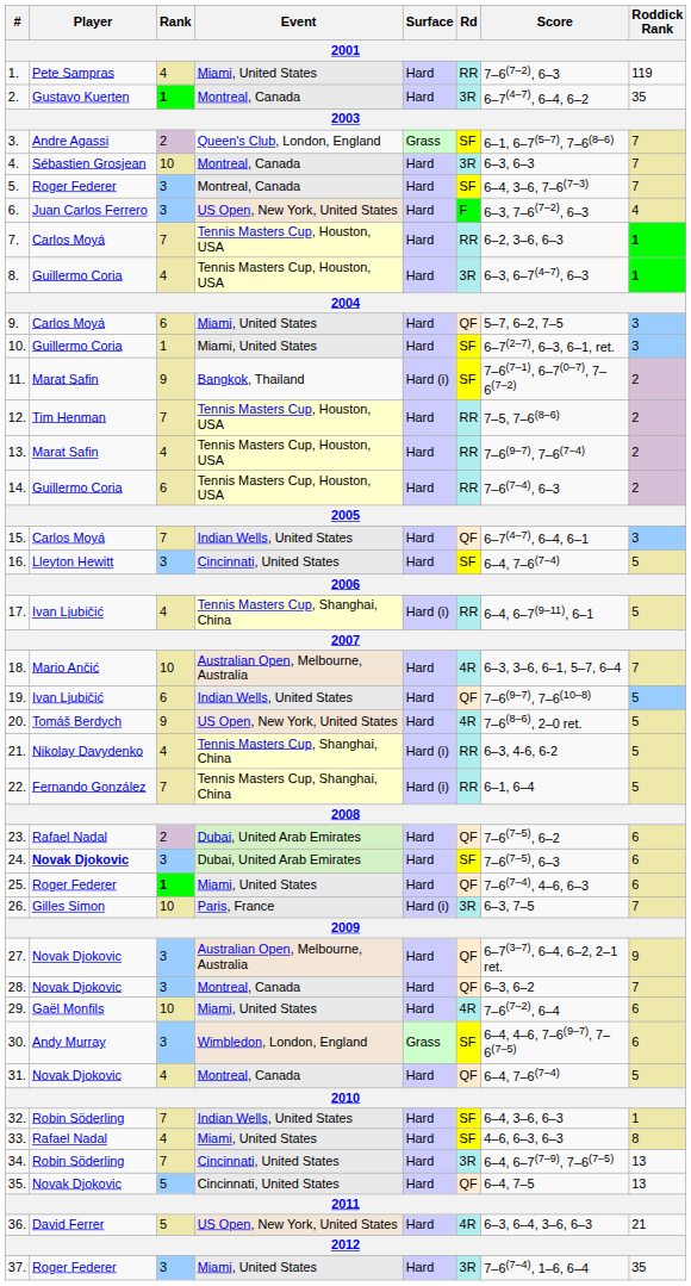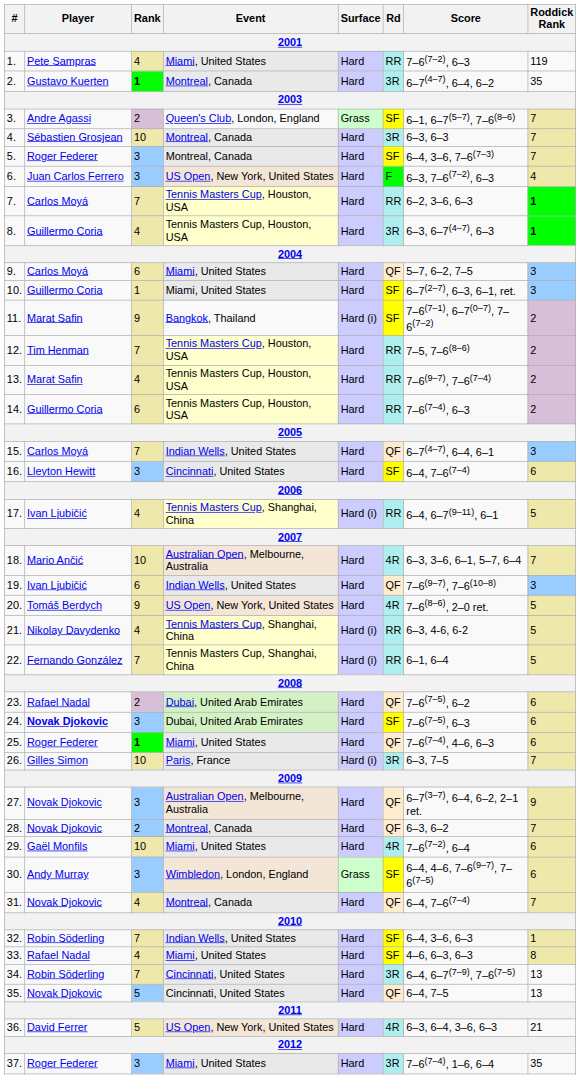 <table class="wikitable sortable">
 <tr>
 <th>#</th>
 <th width=150>Player</th>
 <th>Rank</th>
 <th width=250>Event</th>
 <th>Surface</th>
 <th>Rd</th>
 <th width=175>Score</th>
 <th>Roddick<br>Rank</th>
 </tr>
 <tr>
 <th colspan=8><a href='#'>2001</a></th>
 </tr>
 <tr>
 <td>1.</td>
 <td> <a href='#'>Pete Sampras</a></td>
 <td bgcolor=EEE8AA>4</td>
 <td bgcolor=e9e9e9><a href='#'>Miami</a>, United States</td>
 <td bgcolor=CCCCFF>Hard</td>
 <td bgcolor=afeeee>RR</td>
 <td>7–6<sup>(7–2)</sup>, 6–3</td>
 <td>119</td>
 </tr>
 <tr>
 <td>2.</td>
 <td> <a href='#'>Gustavo Kuerten</a></td>
 <td bgcolor=lime><strong>1</strong></td>
 <td bgcolor=e9e9e9><a href='#'>Montreal</a>, Canada</td>
 <td bgcolor=CCCCFF>Hard</td>
 <td bgcolor=afeeee>3R</td>
 <td>6–7<sup>(4–7)</sup>, 6–4, 6–2</td>
 <td>35</td>
 </tr>
 <tr>
 <th colspan=8><a href='#'>2003</a></th>
 </tr>
 <tr>
 <td>3.</td>
 <td> <a href='#'>Andre Agassi</a></td>
 <td bgcolor=thistle>2</td>
 <td><a href='#'>Queen's Club</a>, London, England</td>
 <td bgcolor=CCFFCC>Grass</td>
 <td bgcolor=yellow>SF</td>
 <td>6–1, 6–7<sup>(5–7)</sup>, 7–6<sup>(8–6)</sup></td>
 <td bgcolor=EEE8AA>7</td>
 </tr>
 <tr>
 <td>4.</td>
 <td> <a href='#'>Sébastien Grosjean</a></td>
 <td bgcolor=EEE8AA>10</td>
 <td bgcolor=e9e9e9><a href='#'>Montreal</a>, Canada</td>
 <td bgcolor=CCCCFF>Hard</td>
 <td bgcolor=afeeee>3R</td>
 <td>6–3, 6–3</td>
 <td bgcolor=EEE8AA>7</td>
 </tr>
 <tr>
 <td>5.</td>
 <td> <a href='#'>Roger Federer</a></td>
 <td bgcolor=99ccff>3</td>
 <td bgcolor=e9e9e9>Montreal, Canada</td>
 <td bgcolor=CCCCFF>Hard</td>
 <td bgcolor=yellow>SF</td>
 <td>6–4, 3–6, 7–6<sup>(7–3)</sup></td>
 <td bgcolor=EEE8AA>7</td>
 </tr>
 <tr>
 <td>6.</td>
 <td> <a href='#'>Juan Carlos Ferrero</a></td>
 <td bgcolor=99ccff>3</td>
 <td bgcolor=f3e6d7><a href='#'>US Open</a>, New York, United States</td>
 <td bgcolor=CCCCFF>Hard</td>
 <td bgcolor=lime>F</td>
 <td>6–3, 7–6<sup>(7–2)</sup>, 6–3</td>
 <td bgcolor=EEE8AA>4</td>
 </tr>
 <tr>
 <td>7.</td>
 <td> <a href='#'>Carlos Moyá</a></td>
 <td bgcolor=EEE8AA>7</td>
 <td bgcolor=ffffcc><a href='#'>Tennis Masters Cup</a>, Houston, USA</td>
 <td bgcolor=CCCCFF>Hard</td>
 <td bgcolor=afeeee>RR</td>
 <td>6–2, 3–6, 6–3</td>
 <td bgcolor=lime><strong>1</strong></td>
 </tr>
 <tr>
 <td>8.</td>
 <td> <a href='#'>Guillermo Coria</a></td>
 <td bgcolor=EEE8AA>4</td>
 <td bgcolor=ffffcc>Tennis Masters Cup, Houston, USA</td>
 <td bgcolor=CCCCFF>Hard</td>
 <td bgcolor=afeeee>3R</td>
 <td>6–3, 6–7<sup>(4–7)</sup>, 6–3</td>
 <td bgcolor=lime><strong>1</strong></td>
 </tr>
 <tr>
 <th colspan=8><a href='#'>2004</a></th>
 </tr>
 <tr>
 <td>9.</td>
 <td> <a href='#'>Carlos Moyá</a></td>
 <td bgcolor=EEE8AA>6</td>
 <td bgcolor=e9e9e9><a href='#'>Miami</a>, United States</td>
 <td bgcolor=CCCCFF>Hard</td>
 <td bgcolor=ffebcd>QF</td>
 <td>5–7, 6–2, 7–5</td>
 <td bgcolor=99ccff>3</td>
 </tr>
 <tr>
 <td>10.</td>
 <td> <a href='#'>Guillermo Coria</a></td>
 <td bgcolor=EEE8AA>1</td>
 <td bgcolor=e9e9e9>Miami, United States</td>
 <td bgcolor=CCCCFF>Hard</td>
 <td bgcolor=yellow>SF</td>
 <td>6–7<sup>(2–7)</sup>, 6–3, 6–1, ret.</td>
 <td bgcolor=99ccff>3</td>
 </tr>
 <tr>
 <td>11.</td>
 <td> <a href='#'>Marat Safin</a></td>
 <td bgcolor=EEE8AA>9</td>
 <td><a href='#'>Bangkok</a>, Thailand</td>
 <td bgcolor=CCCCFF>Hard (i)</td>
 <td bgcolor=yellow>SF</td>
 <td>7–6<sup>(7–1)</sup>, 6–7<sup>(0–7)</sup>, 7–6<sup>(7–2)</sup></td>
 <td bgcolor=thistle>2</td>
 </tr>
 <tr>
 <td>12.</td>
 <td> <a href='#'>Tim Henman</a></td>
 <td bgcolor=EEE8AA>7</td>
 <td bgcolor=ffffcc><a href='#'>Tennis Masters Cup</a>, Houston, USA</td>
 <td bgcolor=CCCCFF>Hard</td>
 <td bgcolor=afeeee>RR</td>
 <td>7–5, 7–6<sup>(8–6)</sup></td>
 <td bgcolor=thistle>2</td>
 </tr>
 <tr>
 <td>13.</td>
 <td> <a href='#'>Marat Safin</a></td>
 <td bgcolor=EEE8AA>4</td>
 <td bgcolor=ffffcc>Tennis Masters Cup, Houston, USA</td>
 <td bgcolor=CCCCFF>Hard</td>
 <td bgcolor=afeeee>RR</td>
 <td>7–6<sup>(9–7)</sup>, 7–6<sup>(7–4)</sup></td>
 <td bgcolor=thistle>2</td>
 </tr>
 <tr>
 <td>14.</td>
 <td> <a href='#'>Guillermo Coria</a></td>
 <td bgcolor=EEE8AA>6</td>
 <td bgcolor=ffffcc>Tennis Masters Cup, Houston, USA</td>
 <td bgcolor=CCCCFF>Hard</td>
 <td bgcolor=afeeee>RR</td>
 <td>7–6<sup>(7–4)</sup>, 6–3</td>
 <td bgcolor=thistle>2</td>
 </tr>
 <tr>
 <th colspan=8><a href='#'>2005</a></th>
 </tr>
 <tr>
 <td>15.</td>
 <td> <a href='#'>Carlos Moyá</a></td>
 <td bgcolor=EEE8AA>7</td>
 <td bgcolor=e9e9e9><a href='#'>Indian Wells</a>, United States</td>
 <td bgcolor=CCCCFF>Hard</td>
 <td bgcolor=ffebcd>QF</td>
 <td>6–7<sup>(4–7)</sup>, 6–4, 6–1</td>
 <td bgcolor=99ccff>3</td>
 </tr>
 <tr>
 <td>16.</td>
 <td> <a href='#'>Lleyton Hewitt</a></td>
 <td bgcolor=99ccff>3</td>
 <td bgcolor=e9e9e9><a href='#'>Cincinnati</a>, United States</td>
 <td bgcolor=CCCCFF>Hard</td>
 <td bgcolor=yellow>SF</td>
 <td>6–4, 7–6<sup>(7–4)</sup></td>
-<td bgcolor=EEE8AA>5</td>
+<td bgcolor=EEE8AA>6</td>
 </tr>
 <tr>
 <th colspan=8><a href='#'>2006</a></th>
 </tr>
 <tr>
 <td>17.</td>
 <td> <a href='#'>Ivan Ljubičić</a></td>
 <td bgcolor=EEE8AA>4</td>
 <td bgcolor=ffffcc><a href='#'>Tennis Masters Cup</a>, Shanghai, China</td>
 <td bgcolor=CCCCFF>Hard (i)</td>
 <td bgcolor=afeeee>RR</td>
 <td>6–4, 6–7<sup>(9–11)</sup>, 6–1</td>
 <td bgcolor=EEE8AA>5</td>
 </tr>
 <tr>
 <th colspan=8><a href='#'>2007</a></th>
 </tr>
 <tr>
 <td>18.</td>
 <td> <a href='#'>Mario Ančić</a></td>
 <td bgcolor=EEE8AA>10</td>
 <td bgcolor=f3e6d7><a href='#'>Australian Open</a>, Melbourne, Australia</td>
 <td bgcolor=CCCCFF>Hard</td>
 <td bgcolor=afeeee>4R</td>
 <td>6–3, 3–6, 6–1, 5–7, 6–4</td>
 <td bgcolor=EEE8AA>7</td>
 </tr>
 <tr>
 <td>19.</td>
 <td> <a href='#'>Ivan Ljubičić</a></td>
 <td bgcolor=EEE8AA>6</td>
 <td bgcolor=e9e9e9><a href='#'>Indian Wells</a>, United States</td>
 <td bgcolor=CCCCFF>Hard</td>
 <td bgcolor=ffebcd>QF</td>
 <td>7–6<sup>(9–7)</sup>, 7–6<sup>(10–8)</sup></td>
-<td bgcolor=99ccff>5</td>
+<td bgcolor=99ccff>3</td>
 </tr>
 <tr>
 <td>20.</td>
 <td> <a href='#'>Tomáš Berdych</a></td>
 <td bgcolor=EEE8AA>9</td>
 <td bgcolor=f3e6d7><a href='#'>US Open</a>, New York, United States</td>
 <td bgcolor=CCCCFF>Hard</td>
 <td bgcolor=afeeee>4R</td>
 <td>7–6<sup>(8–6)</sup>, 2–0 ret.</td>
 <td bgcolor=EEE8AA>5</td>
 </tr>
 <tr>
 <td>21.</td>
 <td> <a href='#'>Nikolay Davydenko</a></td>
 <td bgcolor=EEE8AA>4</td>
 <td bgcolor=ffffcc><a href='#'>Tennis Masters Cup</a>, Shanghai, China</td>
 <td bgcolor=CCCCFF>Hard (i)</td>
 <td bgcolor=afeeee>RR</td>
 <td>6–3, 4-6, 6-2</td>
 <td bgcolor=EEE8AA>5</td>
 </tr>
 <tr>
 <td>22.</td>
 <td> <a href='#'>Fernando González</a></td>
 <td bgcolor=EEE8AA>7</td>
 <td bgcolor=ffffcc>Tennis Masters Cup, Shanghai, China</td>
 <td bgcolor=CCCCFF>Hard (i)</td>
 <td bgcolor=afeeee>RR</td>
 <td>6–1, 6–4</td>
 <td bgcolor=EEE8AA>5</td>
 </tr>
 <tr>
 <th colspan=8><a href='#'>2008</a></th>
 </tr>
 <tr>
 <td>23.</td>
 <td> <a href='#'>Rafael Nadal</a></td>
 <td bgcolor=thistle>2</td>
 <td bgcolor=d4f1c5><a href='#'>Dubai</a>, United Arab Emirates</td>
 <td bgcolor=CCCCFF>Hard</td>
 <td bgcolor=ffebcd>QF</td>
 <td>7–6<sup>(7–5)</sup>, 6–2</td>
 <td bgcolor=EEE8AA>6</td>
 </tr>
 <tr>
 <td>24.</td>
 <td><strong> <a href='#'>Novak Djokovic</a></strong></td>
 <td bgcolor=99ccff>3</td>
 <td bgcolor=d4f1c5>Dubai, United Arab Emirates</td>
 <td bgcolor=CCCCFF>Hard</td>
 <td bgcolor=yellow>SF</td>
 <td>7–6<sup>(7–5)</sup>, 6–3</td>
 <td bgcolor=EEE8AA>6</td>
 </tr>
 <tr>
 <td>25.</td>
 <td> <a href='#'>Roger Federer</a></td>
 <td bgcolor=lime><strong>1</strong></td>
 <td bgcolor=e9e9e9><a href='#'>Miami</a>, United States</td>
 <td bgcolor=CCCCFF>Hard</td>
 <td bgcolor=ffebcd>QF</td>
 <td>7–6<sup>(7–4)</sup>, 4–6, 6–3</td>
 <td bgcolor=EEE8AA>6</td>
 </tr>
 <tr>
 <td>26.</td>
 <td> <a href='#'>Gilles Simon</a></td>
 <td bgcolor=EEE8AA>10</td>
 <td bgcolor=e9e9e9><a href='#'>Paris</a>, France</td>
 <td bgcolor=CCCCFF>Hard (i)</td>
 <td bgcolor=afeeee>3R</td>
 <td>6–3, 7–5</td>
 <td bgcolor=EEE8AA>7</td>
 </tr>
 <tr>
 <th colspan=8><a href='#'>2009</a></th>
 </tr>
 <tr>
 <td>27.</td>
 <td> <a href='#'>Novak Djokovic</a></td>
 <td bgcolor=99ccff>3</td>
 <td bgcolor=f3e6d7><a href='#'>Australian Open</a>, Melbourne, Australia</td>
 <td bgcolor=CCCCFF>Hard</td>
 <td bgcolor=ffebcd>QF</td>
 <td>6–7<sup>(3–7)</sup>, 6–4, 6–2, 2–1 ret.</td>
 <td bgcolor=EEE8AA>9</td>
 </tr>
 <tr>
 <td>28.</td>
 <td> <a href='#'>Novak Djokovic</a></td>
-<td bgcolor=99ccff>3</td>
+<td bgcolor=99ccff>2</td>
 <td bgcolor=e9e9e9><a href='#'>Montreal</a>, Canada</td>
 <td bgcolor=CCCCFF>Hard</td>
 <td bgcolor=ffebcd>QF</td>
 <td>6–3, 6–2</td>
 <td bgcolor=EEE8AA>7</td>
 </tr>
 <tr>
 <td>29.</td>
 <td> <a href='#'>Gaël Monfils</a></td>
 <td bgcolor=EEE8AA>10</td>
 <td bgcolor=e9e9e9><a href='#'>Miami</a>, United States</td>
 <td bgcolor=CCCCFF>Hard</td>
 <td bgcolor=afeeee>4R</td>
 <td>7–6<sup>(7–2)</sup>, 6–4</td>
 <td bgcolor=EEE8AA>6</td>
 </tr>
 <tr>
 <td>30.</td>
 <td> <a href='#'>Andy Murray</a></td>
 <td bgcolor=99ccff>3</td>
 <td bgcolor=f3e6d7><a href='#'>Wimbledon</a>, London, England</td>
 <td bgcolor=CCFFCC>Grass</td>
 <td bgcolor=yellow>SF</td>
 <td>6–4, 4–6, 7–6<sup>(9–7)</sup>, 7–6<sup>(7–5)</sup></td>
 <td bgcolor=EEE8AA>6</td>
 </tr>
 <tr>
 <td>31.</td>
 <td> <a href='#'>Novak Djokovic</a></td>
 <td bgcolor=EEE8AA>4</td>
 <td bgcolor=e9e9e9><a href='#'>Montreal</a>, Canada</td>
 <td bgcolor=CCCCFF>Hard</td>
 <td bgcolor=ffebcd>QF</td>
 <td>6–4, 7–6<sup>(7–4)</sup></td>
-<td bgcolor=EEE8AA>5</td>
+<td bgcolor=EEE8AA>7</td>
 </tr>
 <tr>
 <th colspan=8><a href='#'>2010</a></th>
 </tr>
 <tr>
 <td>32.</td>
 <td> <a href='#'>Robin Söderling</a></td>
 <td bgcolor=EEE8AA>7</td>
 <td bgcolor=e9e9e9><a href='#'>Indian Wells</a>, United States</td>
 <td bgcolor=CCCCFF>Hard</td>
 <td bgcolor=yellow>SF</td>
 <td>6–4, 3–6, 6–3</td>
 <td bgcolor=EEE8AA>1</td>
 </tr>
 <tr>
 <td>33.</td>
 <td> <a href='#'>Rafael Nadal</a></td>
 <td bgcolor=EEE8AA>4</td>
 <td bgcolor=e9e9e9><a href='#'>Miami</a>, United States</td>
 <td bgcolor=CCCCFF>Hard</td>
 <td bgcolor=yellow>SF</td>
 <td>4–6, 6–3, 6–3</td>
 <td bgcolor=EEE8AA>8</td>
 </tr>
 <tr>
 <td>34.</td>
 <td> <a href='#'>Robin Söderling</a></td>
 <td bgcolor=EEE8AA>7</td>
 <td bgcolor=e9e9e9><a href='#'>Cincinnati</a>, United States</td>
 <td bgcolor=CCCCFF>Hard</td>
 <td bgcolor=afeeee>3R</td>
 <td>6–4, 6–7<sup>(7–9)</sup>, 7–6<sup>(7–5)</sup></td>
 <td>13</td>
 </tr>
 <tr>
 <td>35.</td>
 <td> <a href='#'>Novak Djokovic</a></td>
 <td bgcolor=99ccff>5</td>
 <td bgcolor=e9e9e9>Cincinnati, United States</td>
 <td bgcolor=CCCCFF>Hard</td>
 <td bgcolor=ffebcd>QF</td>
 <td>6–4, 7–5</td>
 <td>13</td>
 </tr>
 <tr>
 <th colspan=8><a href='#'>2011</a></th>
 </tr>
 <tr>
 <td>36.</td>
 <td> <a href='#'>David Ferrer</a></td>
 <td bgcolor=EEE8AA>5</td>
 <td bgcolor=f3e6d7><a href='#'>US Open</a>, New York, United States</td>
 <td bgcolor=CCCCFF>Hard</td>
 <td bgcolor=afeeee>4R</td>
 <td>6–3, 6–4, 3–6, 6–3</td>
 <td>21</td>
 </tr>
 <tr>
 <th colspan=8><a href='#'>2012</a></th>
 </tr>
 <tr>
 <td>37.</td>
 <td> <a href='#'>Roger Federer</a></td>
 <td bgcolor=99ccff>3</td>
 <td bgcolor=e9e9e9><a href='#'>Miami</a>, United States</td>
 <td bgcolor=CCCCFF>Hard</td>
 <td bgcolor=afeeee>3R</td>
 <td>7–6<sup>(7–4)</sup>, 1–6, 6–4</td>
 <td>35</td>
 </tr>
 </table>
